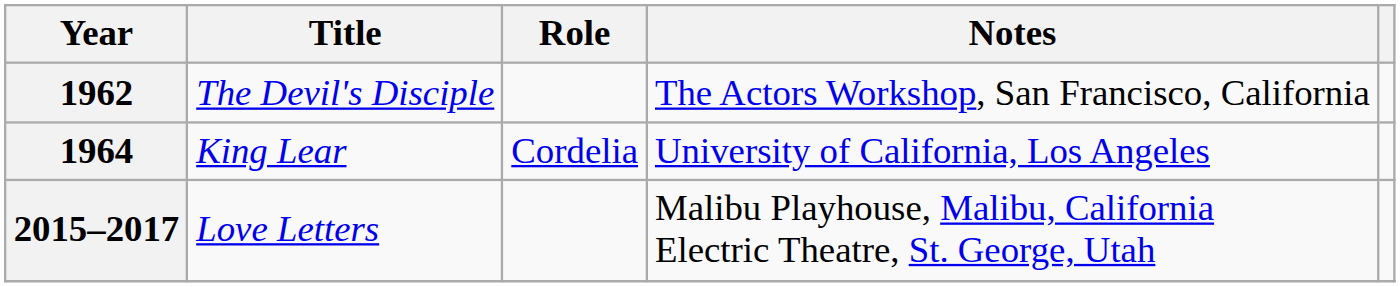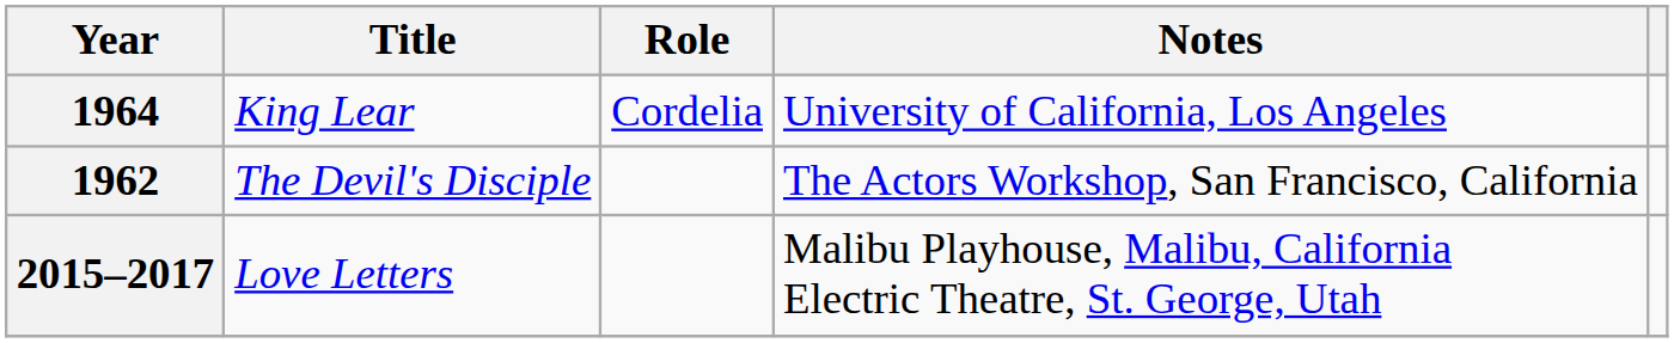 <table class="wikitable sortable plainrowheaders">
 <tr>
 <th>Year</th>
 <th>Title</th>
 <th>Role</th>
 <th>Notes</th>
 <th class="unsortable"></th>
 </tr>
 <tr>
+<th scope="row">1964</th>
+<td><em><a href='#'>King Lear</a></em></td>
+<td><a href='#'>Cordelia</a></td>
+<td><a href='#'>University of California, Los Angeles</a></td>
+<td style="text-align:center;"></td>
+</tr>
+<tr>
 <th scope="row">1962</th>
 <td data-sort-value="Devil's Disciple"><em><a href='#'>The Devil's Disciple</a></em></td>
 <td></td>
 <td><a href='#'>The Actors Workshop</a>, San Francisco, California</td>
-<td style="text-align:center;"></td>
-</tr>
-<tr>
-<th scope="row">1964</th>
-<td><em><a href='#'>King Lear</a></em></td>
-<td><a href='#'>Cordelia</a></td>
-<td><a href='#'>University of California, Los Angeles</a></td>
 <td style="text-align:center;"></td>
 </tr>
 <tr>
 <th scope="row">2015–2017</th>
 <td><em><a href='#'>Love Letters</a></em></td>
 <td></td>
 <td>Malibu Playhouse, <a href='#'>Malibu, California</a><br> Electric Theatre, <a href='#'>St. George, Utah</a></td>
 <td style="text-align:center;"><br></td>
 </tr>
 <tr>
 </tr>
 </table>
